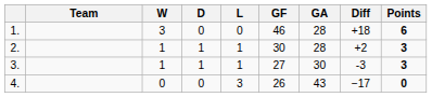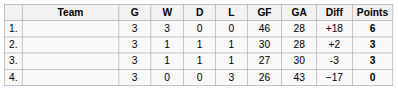 <table class=wikitable style="text-align:center">
 <tr bgcolor="#DCDCDC">
 <th width="25"></th>
 <th width="200">Team</th>
+<th width="60">G</th>
 <th width="60">W</th>
 <th width="60">D</th>
 <th width="60">L</th>
 <th width="60">GF</th>
 <th width="60">GA</th>
 <th width="60">Diff</th>
 <th width="60">Points</th>
 </tr>
 <tr bgcolor=>
 <td>1.</td>
 <td align=left></td>
 <td>3</td>
+<td>3</td>
 <td>0</td>
 <td>0</td>
 <td>46</td>
 <td>28</td>
 <td>+18</td>
 <td><strong>6</strong></td>
 </tr>
 <tr bgcolor=>
 <td>2.</td>
 <td align=left></td>
+<td>3</td>
 <td>1</td>
 <td>1</td>
 <td>1</td>
 <td>30</td>
 <td>28</td>
 <td>+2</td>
 <td><strong>3</strong></td>
 </tr>
 <tr bgcolor=>
 <td>3.</td>
 <td align=left></td>
+<td>3</td>
 <td>1</td>
 <td>1</td>
 <td>1</td>
 <td>27</td>
 <td>30</td>
 <td>-3</td>
 <td><strong>3</strong></td>
 </tr>
 <tr bgcolor=>
 <td>4.</td>
 <td align=left></td>
+<td>3</td>
 <td>0</td>
 <td>0</td>
 <td>3</td>
 <td>26</td>
 <td>43</td>
 <td>−17</td>
 <td><strong>0</strong></td>
 </tr>
 </table>
